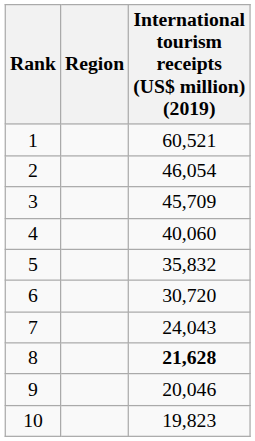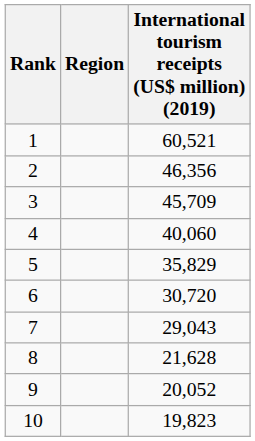 <table class="wikitable sortable" style="margin:1em auto 1em auto; text-align:center;">
 <tr>
 <th>Rank</th>
 <th>Region</th>
 <th>International <br> tourism<br> receipts<br> (US$ million)<br> (2019)</th>
 </tr>
 <tr>
 <td>1</td>
 <td align="left"></td>
 <td>60,521</td>
 </tr>
 <tr>
 <td>2</td>
 <td align="left"></td>
-<td>46,054</td>
+<td>46,356</td>
 </tr>
 <tr>
 <td>3</td>
 <td align="left"></td>
 <td>45,709</td>
 </tr>
 <tr>
 <td>4</td>
 <td align="left"></td>
 <td>40,060</td>
 </tr>
 <tr>
 <td>5</td>
 <td align="left"></td>
-<td>35,832</td>
+<td>35,829</td>
 </tr>
 <tr>
 <td>6</td>
 <td align="left"></td>
 <td>30,720</td>
 </tr>
 <tr>
 <td>7</td>
 <td align="left"></td>
-<td>24,043</td>
+<td>29,043</td>
 </tr>
 <tr>
 <td>8</td>
 <td align="left"></td>
-<td><strong>21,628</strong></td>
+<td>21,628</td>
 </tr>
 <tr>
 <td>9</td>
 <td align="left"></td>
-<td>20,046</td>
+<td>20,052</td>
 </tr>
 <tr>
 <td>10</td>
 <td align="left"></td>
 <td>19,823</td>
 </tr>
 </table>
